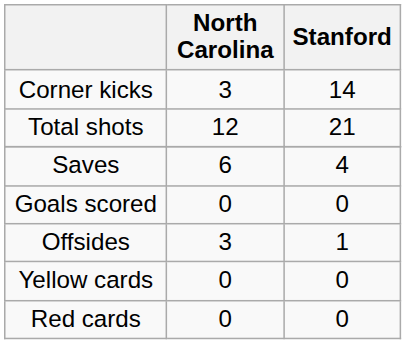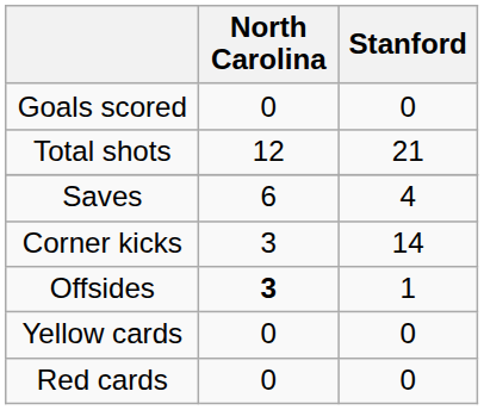 <table class="wikitable plainrowheaders" style="text-align: center">
 <tr>
 <th scope="col" style="width:100px"></th>
 <th scope="col" style="width:70px">North<br>Carolina</th>
 <th scope="col" style="width:70px">Stanford</th>
 </tr>
 <tr>
-<td scope=row>Corner kicks</td>
-<td>3</td>
-<td>14</td>
+<td scope=row>Goals scored</td>
+<td>0</td>
+<td>0</td>
 </tr>
 <tr>
 <td scope=row>Total shots</td>
 <td>12</td>
 <td>21</td>
 </tr>
 <tr>
 </tr>
 <tr>
 <td scope=row>Saves</td>
 <td>6</td>
 <td>4</td>
 </tr>
 <tr>
-<td scope=row>Goals scored</td>
-<td>0</td>
-<td>0</td>
+<td scope=row>Corner kicks</td>
+<td>3</td>
+<td>14</td>
 </tr>
 <tr>
 <td scope=row>Offsides</td>
-<td>3</td>
+<td><strong>3</strong></td>
 <td>1</td>
 </tr>
 <tr>
 <td scope=row>Yellow cards</td>
 <td>0</td>
 <td>0</td>
 </tr>
 <tr>
 <td scope=row>Red cards</td>
 <td>0</td>
 <td>0</td>
 </tr>
 </table>
